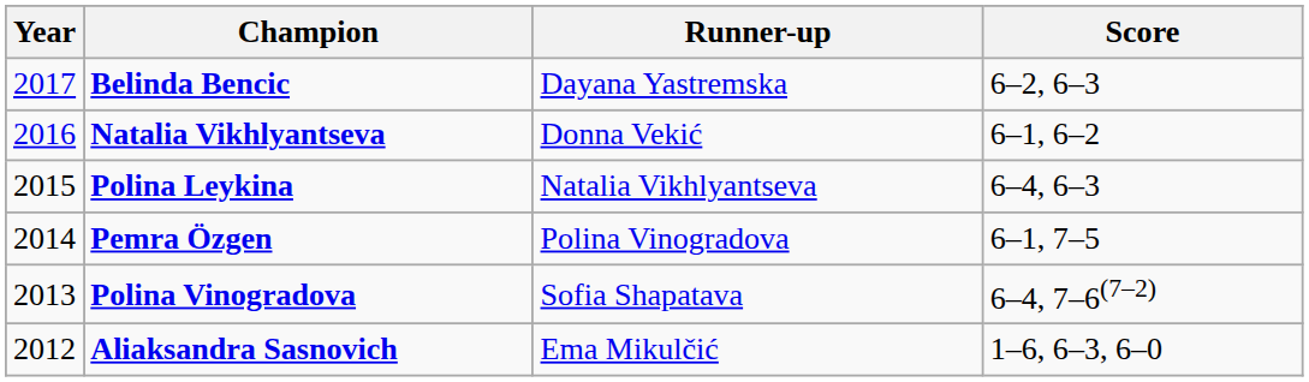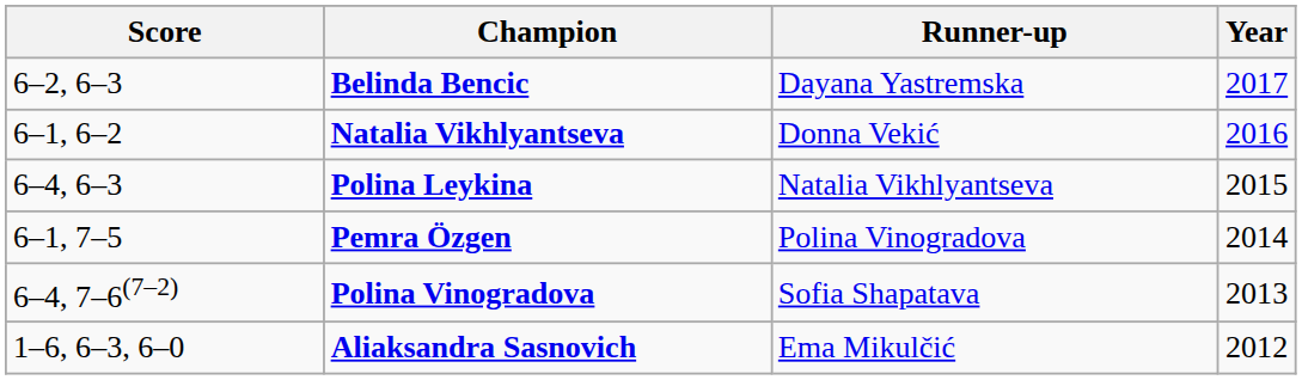 <table class="wikitable" style="font-size:90%">
 <tr>
-<th>Year</th>
+<th width="140">Score</th>
 <th width="200">Champion</th>
 <th width="200">Runner-up</th>
-<th width="140">Score</th>
+<th>Year</th>
 </tr>
 <tr>
-<td><a href='#'>2017</a></td>
+<td>6–2, 6–3</td>
 <td> <strong><a href='#'>Belinda Bencic</a></strong></td>
 <td> <a href='#'>Dayana Yastremska</a></td>
-<td>6–2, 6–3</td>
+<td><a href='#'>2017</a></td>
 </tr>
 <tr>
-<td><a href='#'>2016</a></td>
+<td>6–1, 6–2</td>
 <td> <strong><a href='#'>Natalia Vikhlyantseva</a></strong></td>
 <td> <a href='#'>Donna Vekić</a></td>
-<td>6–1, 6–2</td>
+<td><a href='#'>2016</a></td>
 </tr>
 <tr>
-<td>2015</td>
+<td>6–4, 6–3</td>
 <td> <strong><a href='#'>Polina Leykina</a></strong></td>
 <td> <a href='#'>Natalia Vikhlyantseva</a></td>
-<td>6–4, 6–3</td>
+<td>2015</td>
 </tr>
 <tr>
-<td>2014</td>
+<td>6–1, 7–5</td>
 <td> <strong><a href='#'>Pemra Özgen</a></strong></td>
 <td> <a href='#'>Polina Vinogradova</a></td>
-<td>6–1, 7–5</td>
+<td>2014</td>
 </tr>
 <tr>
-<td>2013</td>
+<td>6–4, 7–6<sup>(7–2)</sup></td>
 <td> <strong><a href='#'>Polina Vinogradova</a></strong></td>
 <td> <a href='#'>Sofia Shapatava</a></td>
-<td>6–4, 7–6<sup>(7–2)</sup></td>
+<td>2013</td>
 </tr>
 <tr>
-<td>2012</td>
+<td>1–6, 6–3, 6–0</td>
 <td> <strong><a href='#'>Aliaksandra Sasnovich</a></strong></td>
 <td> <a href='#'>Ema Mikulčić</a></td>
-<td>1–6, 6–3, 6–0</td>
+<td>2012</td>
 </tr>
 </table>
